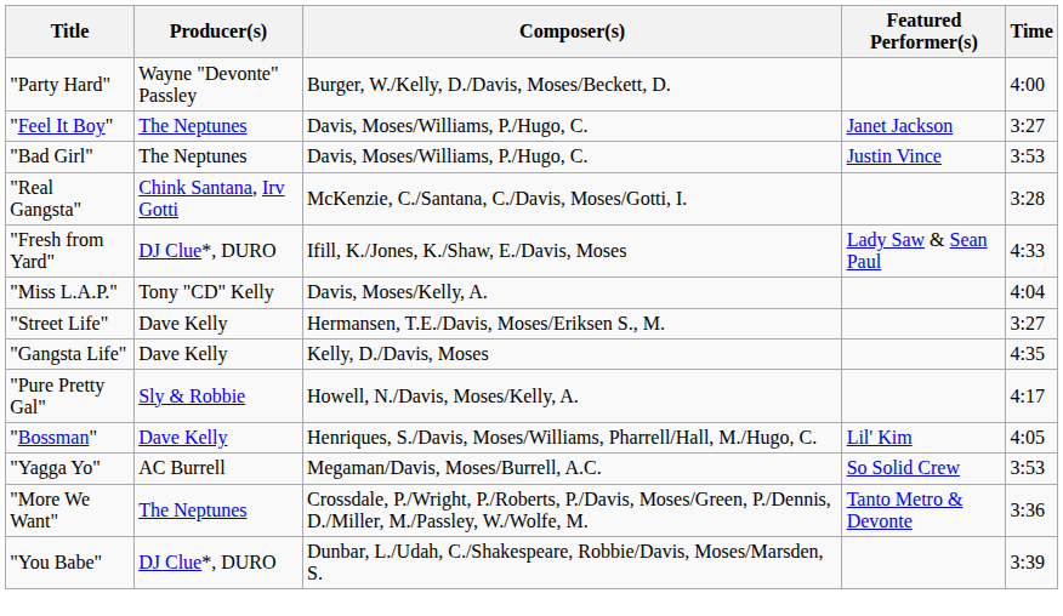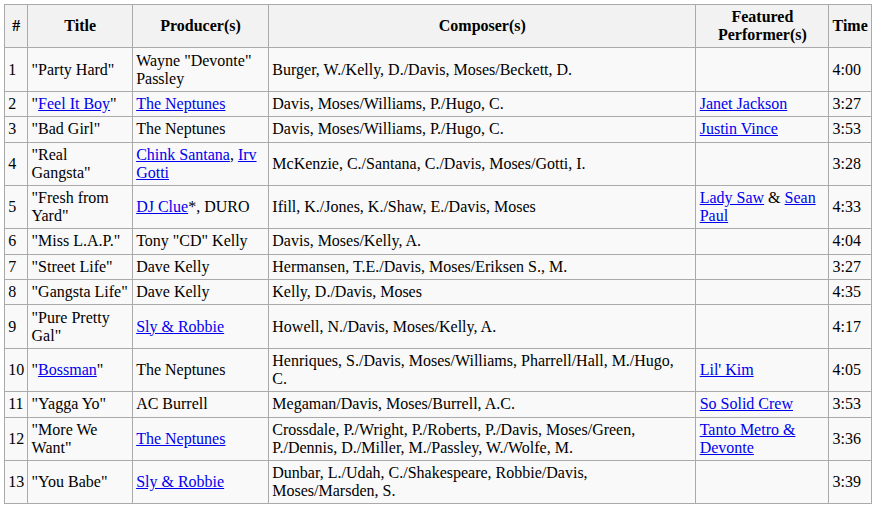 <table class="wikitable">
 <tr>
+<th align="center">#</th>
 <th align="center">Title</th>
 <th align="center">Producer(s)</th>
 <th align="center">Composer(s)</th>
 <th align="center">Featured Performer(s)</th>
 <th align="center">Time</th>
 </tr>
 <tr>
+<td>1</td>
 <td>"Party Hard"</td>
 <td>Wayne "Devonte" Passley</td>
 <td>Burger, W./Kelly, D./Davis, Moses/Beckett, D.</td>
 <td></td>
 <td>4:00</td>
 </tr>
 <tr>
+<td>2</td>
 <td>"<a href='#'>Feel It Boy</a>"</td>
 <td><a href='#'>The Neptunes</a></td>
 <td>Davis, Moses/Williams, P./Hugo, C.</td>
 <td><a href='#'>Janet Jackson</a></td>
 <td>3:27</td>
 </tr>
 <tr>
+<td>3</td>
 <td>"Bad Girl"</td>
 <td>The Neptunes</td>
 <td>Davis, Moses/Williams, P./Hugo, C.</td>
 <td><a href='#'>Justin Vince</a></td>
 <td>3:53</td>
 </tr>
 <tr>
+<td>4</td>
 <td>"Real Gangsta"</td>
 <td><a href='#'>Chink Santana</a>, <a href='#'>Irv Gotti</a></td>
 <td>McKenzie, C./Santana, C./Davis, Moses/Gotti, I.</td>
 <td></td>
 <td>3:28</td>
 </tr>
 <tr>
+<td>5</td>
 <td>"Fresh from Yard"</td>
 <td><a href='#'>DJ Clue</a>*, DURO</td>
 <td>Ifill, K./Jones, K./Shaw, E./Davis, Moses</td>
 <td><a href='#'>Lady Saw</a> & <a href='#'>Sean Paul</a></td>
 <td>4:33</td>
 </tr>
 <tr>
+<td>6</td>
 <td>"Miss L.A.P."</td>
 <td>Tony "CD" Kelly</td>
 <td>Davis, Moses/Kelly, A.</td>
 <td></td>
 <td>4:04</td>
 </tr>
 <tr>
+<td>7</td>
 <td>"Street Life"</td>
 <td>Dave Kelly</td>
 <td>Hermansen, T.E./Davis, Moses/Eriksen S., M.</td>
 <td></td>
 <td>3:27</td>
 </tr>
 <tr>
+<td>8</td>
 <td>"Gangsta Life"</td>
 <td>Dave Kelly</td>
 <td>Kelly, D./Davis, Moses</td>
 <td></td>
 <td>4:35</td>
 </tr>
 <tr>
+<td>9</td>
 <td>"Pure Pretty Gal"</td>
 <td><a href='#'>Sly & Robbie</a></td>
 <td>Howell, N./Davis, Moses/Kelly, A.</td>
 <td></td>
 <td>4:17</td>
 </tr>
 <tr>
+<td>10</td>
 <td>"<a href='#'>Bossman</a>"</td>
-<td><a href='#'>Dave Kelly</a></td>
+<td>The Neptunes</td>
 <td>Henriques, S./Davis, Moses/Williams, Pharrell/Hall, M./Hugo, C.</td>
 <td><a href='#'>Lil' Kim</a></td>
 <td>4:05</td>
 </tr>
 <tr>
+<td>11</td>
 <td>"Yagga Yo"</td>
 <td>AC Burrell</td>
 <td>Megaman/Davis, Moses/Burrell, A.C.</td>
 <td><a href='#'>So Solid Crew</a></td>
 <td>3:53</td>
 </tr>
 <tr>
+<td>12</td>
 <td>"More We Want"</td>
 <td><a href='#'>The Neptunes</a></td>
 <td>Crossdale, P./Wright, P./Roberts, P./Davis, Moses/Green, P./Dennis, D./Miller, M./Passley, W./Wolfe, M.</td>
 <td><a href='#'>Tanto Metro & Devonte</a></td>
 <td>3:36</td>
 </tr>
 <tr>
+<td>13</td>
 <td>"You Babe"</td>
-<td><a href='#'>DJ Clue</a>*, DURO</td>
+<td><a href='#'>Sly & Robbie</a></td>
 <td>Dunbar, L./Udah, C./Shakespeare, Robbie/Davis, Moses/Marsden, S.</td>
 <td></td>
 <td>3:39</td>
 </tr>
 </table>
